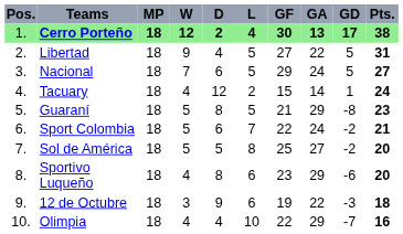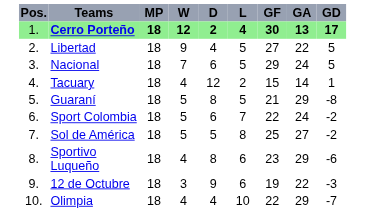 <table class="sortable"  align=center style="margin:1em auto; font-size: 90%; border-collapse:collapse" border=0 cellspacing=0 cellpadding=2>
 <tr align=center bgcolor=#98A1B2>
 <th width=30><span>Pos.</span></th>
 <th width=100>Teams</th>
 <th width=30><span>MP</span></th>
 <th width=30><span>W</span></th>
 <th width=30><span>D</span></th>
 <th width=30><span>L</span></th>
 <th width=30><span>GF</span></th>
 <th width=30><span>GA</span></th>
 <th width=30><span>GD</span></th>
-<th width=30><span>Pts.</span></th>
 </tr>
 <tr align=center style="background: #90EE90">
 <td>1.</td>
 <td align="left"><strong><a href='#'>Cerro Porteño</a></strong></td>
 <td><strong>18</strong></td>
 <td><strong>12</strong></td>
 <td><strong>2</strong></td>
 <td><strong>4</strong></td>
 <td><strong>30</strong></td>
 <td><strong>13</strong></td>
 <td><strong>17</strong></td>
-<td><strong>38</strong></td>
 </tr>
 <tr align=center>
 <td>2.</td>
 <td align="left"><a href='#'>Libertad</a></td>
 <td>18</td>
 <td>9</td>
 <td>4</td>
 <td>5</td>
 <td>27</td>
 <td>22</td>
 <td>5</td>
-<td><strong>31</strong></td>
 </tr>
 <tr align=center>
 <td>3.</td>
 <td align="left"><a href='#'>Nacional</a></td>
 <td>18</td>
 <td>7</td>
 <td>6</td>
 <td>5</td>
 <td>29</td>
 <td>24</td>
 <td>5</td>
-<td><strong>27</strong></td>
 </tr>
 <tr align=center>
 <td>4.</td>
 <td align="left"><a href='#'>Tacuary</a></td>
 <td>18</td>
 <td>4</td>
 <td>12</td>
 <td>2</td>
 <td>15</td>
 <td>14</td>
 <td>1</td>
-<td><strong>24</strong></td>
 </tr>
 <tr align=center>
 <td>5.</td>
 <td align="left"><a href='#'>Guaraní</a></td>
 <td>18</td>
 <td>5</td>
 <td>8</td>
 <td>5</td>
 <td>21</td>
 <td>29</td>
 <td>-8</td>
-<td><strong>23</strong></td>
 </tr>
 <tr align=center>
 <td>6.</td>
 <td align="left"><a href='#'>Sport Colombia</a></td>
 <td>18</td>
 <td>5</td>
 <td>6</td>
 <td>7</td>
 <td>22</td>
 <td>24</td>
 <td>-2</td>
-<td><strong>21</strong></td>
 </tr>
 <tr align=center>
 <td>7.</td>
 <td align="left"><a href='#'>Sol de América</a></td>
 <td>18</td>
 <td>5</td>
 <td>5</td>
 <td>8</td>
 <td>25</td>
 <td>27</td>
 <td>-2</td>
-<td><strong>20</strong></td>
 </tr>
 <tr align=center>
 <td>8.</td>
 <td align="left"><a href='#'>Sportivo Luqueño</a></td>
 <td>18</td>
 <td>4</td>
 <td>8</td>
 <td>6</td>
 <td>23</td>
 <td>29</td>
 <td>-6</td>
-<td><strong>20</strong></td>
 </tr>
 <tr align=center>
 <td>9.</td>
 <td align="left"><a href='#'>12 de Octubre</a></td>
 <td>18</td>
 <td>3</td>
 <td>9</td>
 <td>6</td>
 <td>19</td>
 <td>22</td>
 <td>-3</td>
-<td><strong>18</strong></td>
 </tr>
 <tr align=center>
 <td>10.</td>
 <td align="left"><a href='#'>Olimpia</a></td>
 <td>18</td>
 <td>4</td>
 <td>4</td>
 <td>10</td>
 <td>22</td>
 <td>29</td>
 <td>-7</td>
-<td><strong>16</strong></td>
 </tr>
 </table>
